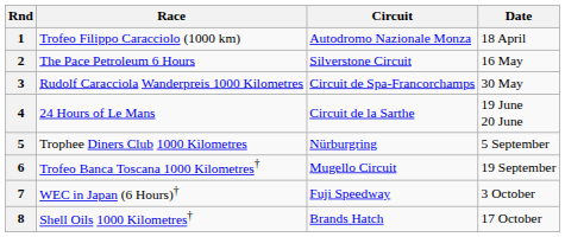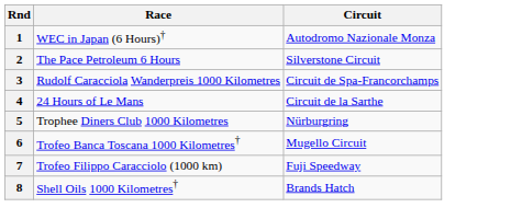 <table class="wikitable" style="font-size: 90%;">
 <tr>
 <th>Rnd</th>
 <th>Race</th>
 <th>Circuit</th>
-<th>Date</th>
 </tr>
 <tr>
 <th>1</th>
-<td> <a href='#'>Trofeo Filippo Caracciolo</a> (1000 km)</td>
+<td> <a href='#'>WEC in Japan</a> (6 Hours)<sup>†</sup></td>
 <td><a href='#'>Autodromo Nazionale Monza</a></td>
-<td>18 April</td>
 </tr>
 <tr>
 <th>2</th>
 <td> <a href='#'>The Pace Petroleum 6 Hours</a></td>
 <td><a href='#'>Silverstone Circuit</a></td>
-<td>16 May</td>
 </tr>
 <tr>
 <th>3</th>
 <td> <a href='#'>Rudolf Caracciola</a> <a href='#'>Wanderpreis 1000 Kilometres</a></td>
 <td><a href='#'>Circuit de Spa-Francorchamps</a></td>
-<td>30 May</td>
 </tr>
 <tr>
 <th>4</th>
 <td> <a href='#'>24 Hours of Le Mans</a></td>
 <td><a href='#'>Circuit de la Sarthe</a></td>
-<td>19 June<br>20 June</td>
 </tr>
 <tr>
 <th>5</th>
 <td> Trophee <a href='#'>Diners Club</a> <a href='#'>1000 Kilometres</a></td>
 <td><a href='#'>Nürburgring</a></td>
-<td>5 September</td>
 </tr>
 <tr>
 <th>6</th>
 <td> <a href='#'>Trofeo Banca Toscana 1000 Kilometres</a><sup>†</sup></td>
 <td><a href='#'>Mugello Circuit</a></td>
-<td>19 September</td>
 </tr>
 <tr>
 <th>7</th>
-<td> <a href='#'>WEC in Japan</a> (6 Hours)<sup>†</sup></td>
+<td> <a href='#'>Trofeo Filippo Caracciolo</a> (1000 km)</td>
 <td><a href='#'>Fuji Speedway</a></td>
-<td>3 October</td>
 </tr>
 <tr>
 <th>8</th>
 <td> <a href='#'>Shell Oils</a> <a href='#'>1000 Kilometres</a><sup>†</sup></td>
 <td><a href='#'>Brands Hatch</a></td>
-<td>17 October</td>
 </tr>
 </table>
